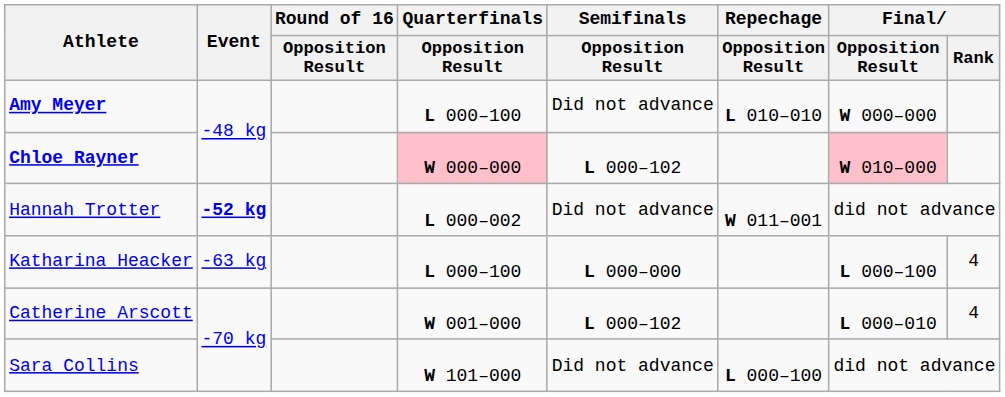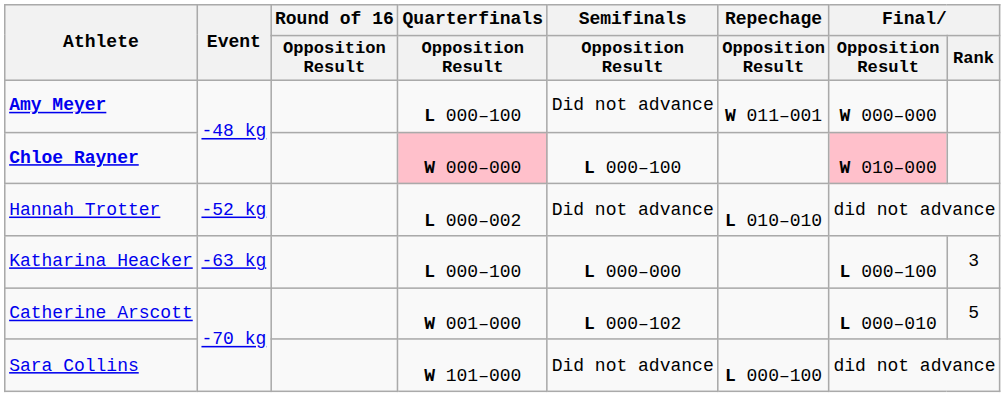 <table class="wikitable" style="font-size:90%;">
 <tr>
 <th rowspan=2>Athlete</th>
 <th rowspan=2>Event</th>
 <th>Round of 16</th>
 <th>Quarterfinals</th>
 <th>Semifinals</th>
 <th>Repechage</th>
 <th colspan=2>Final/</th>
 </tr>
 <tr style="font-size:95%">
 <th>Opposition<br>Result</th>
 <th>Opposition<br>Result</th>
 <th>Opposition<br>Result</th>
 <th>Opposition<br>Result</th>
 <th>Opposition<br>Result</th>
 <th>Rank</th>
 </tr>
 <tr align=center>
 <td align=left><strong><a href='#'>Amy Meyer</a></strong></td>
 <td align=left rowspan=2><a href='#'>-48 kg</a></td>
 <td></td>
 <td><br><strong>L</strong> 000–100</td>
 <td>Did not advance</td>
-<td><br><strong>L</strong> 010–010</td>
+<td><br><strong>W</strong> 011–001</td>
 <td><br><strong>W</strong> 000–000</td>
 <td></td>
 </tr>
 <tr align=center>
 <td align=left><strong><a href='#'>Chloe Rayner</a></strong></td>
 <td></td>
 <td style="background: pink;"><br><strong>W</strong> 000–000</td>
-<td><br><strong>L</strong> 000–102</td>
+<td><br><strong>L</strong> 000–100</td>
 <td></td>
 <td style="background: pink;"><br><strong>W</strong> 010–000</td>
 <td></td>
 </tr>
 <tr align=center>
 <td align=left><a href='#'>Hannah Trotter</a></td>
-<td align=left><strong><a href='#'>-52 kg</a></strong></td>
+<td align=left><a href='#'>-52 kg</a></td>
 <td></td>
 <td><br><strong>L</strong> 000–002</td>
 <td>Did not advance</td>
-<td><br><strong>W</strong> 011–001</td>
+<td><br><strong>L</strong> 010–010</td>
 <td colspan=2>did not advance</td>
 </tr>
 <tr align=center>
 <td align=left><a href='#'>Katharina Heacker</a></td>
 <td align=left><a href='#'>-63 kg</a></td>
 <td></td>
 <td><br><strong>L</strong> 000–100</td>
 <td><br><strong>L</strong> 000–000</td>
 <td></td>
 <td><br><strong>L</strong> 000–100</td>
-<td>4</td>
+<td>3</td>
 </tr>
 <tr align=center>
 <td align=left><a href='#'>Catherine Arscott</a></td>
 <td align=left rowspan=2><a href='#'>-70 kg</a></td>
 <td></td>
 <td><br><strong>W</strong> 001–000</td>
 <td><br><strong>L</strong> 000–102</td>
 <td></td>
 <td><br><strong>L</strong> 000–010</td>
-<td>4</td>
+<td>5</td>
 </tr>
 <tr align=center>
 <td align=left><a href='#'>Sara Collins</a></td>
 <td></td>
 <td><br><strong>W</strong> 101–000</td>
 <td>Did not advance</td>
 <td><br><strong>L</strong> 000–100</td>
 <td colspan=2>did not advance</td>
 </tr>
 </table>
